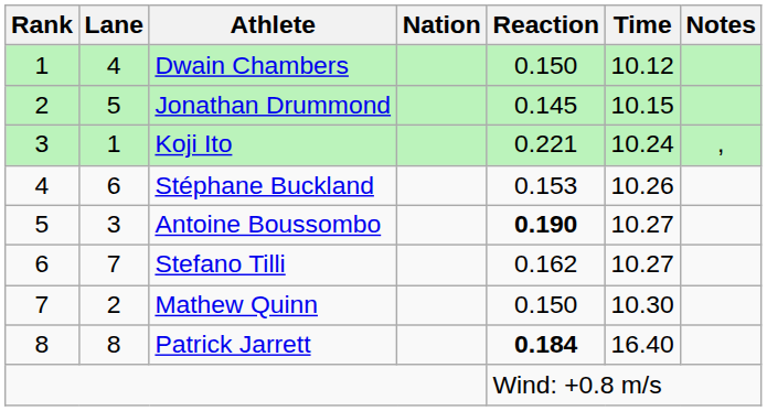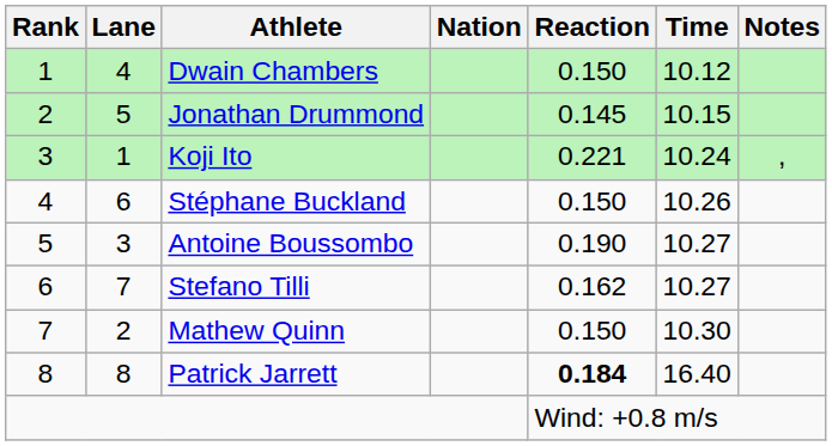 <table class="wikitable sortable" style="text-align:center">
 <tr>
 <th>Rank</th>
 <th>Lane</th>
 <th>Athlete</th>
 <th>Nation</th>
 <th>Reaction</th>
 <th>Time</th>
 <th>Notes</th>
 </tr>
 <tr bgcolor=bbf3bb>
 <td>1</td>
 <td>4</td>
 <td align="left"><a href='#'>Dwain Chambers</a></td>
 <td align="left"></td>
 <td align="center">0.150</td>
 <td>10.12</td>
 <td></td>
 </tr>
 <tr bgcolor=bbf3bb>
 <td>2</td>
 <td>5</td>
 <td align="left"><a href='#'>Jonathan Drummond</a></td>
 <td align="left"></td>
 <td align="center">0.145</td>
 <td>10.15</td>
 <td></td>
 </tr>
 <tr bgcolor=bbf3bb>
 <td>3</td>
 <td>1</td>
 <td align="left"><a href='#'>Koji Ito</a></td>
 <td align="left"></td>
 <td align="center">0.221</td>
 <td>10.24</td>
 <td>, </td>
 </tr>
 <tr>
 <td>4</td>
 <td>6</td>
 <td align="left"><a href='#'>Stéphane Buckland</a></td>
 <td align="left"></td>
-<td align="center">0.153</td>
+<td align="center">0.150</td>
 <td>10.26</td>
 <td></td>
 </tr>
 <tr>
 <td>5</td>
 <td>3</td>
 <td align="left"><a href='#'>Antoine Boussombo</a></td>
 <td align="left"></td>
-<td align="center"><strong>0.190</strong></td>
+<td align="center">0.190</td>
 <td>10.27</td>
 <td></td>
 </tr>
 <tr>
 <td>6</td>
 <td>7</td>
 <td align="left"><a href='#'>Stefano Tilli</a></td>
 <td align="left"></td>
 <td align="center">0.162</td>
 <td>10.27</td>
 <td></td>
 </tr>
 <tr>
 <td>7</td>
 <td>2</td>
 <td align="left"><a href='#'>Mathew Quinn</a></td>
 <td align="left"></td>
 <td align="center">0.150</td>
 <td>10.30</td>
 <td></td>
 </tr>
 <tr>
 <td>8</td>
 <td>8</td>
 <td align="left"><a href='#'>Patrick Jarrett</a></td>
 <td align="left"></td>
 <td align="center"><strong>0.184</strong></td>
 <td>16.40</td>
 <td></td>
 </tr>
 <tr class="sortbottom">
 <td colspan=4></td>
 <td colspan="3" style="text-align:left;">Wind: +0.8 m/s</td>
 </tr>
 </table>
